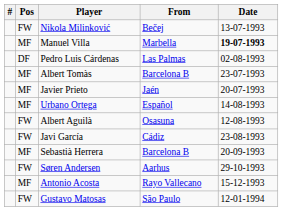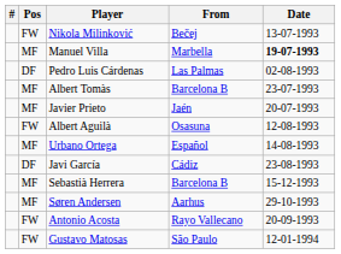 <table width=50% class="wikitable" style="text-align:center; font-size:95%; text-align:left">
 <tr>
 <th><strong>#</strong></th>
 <th><strong>Pos</strong></th>
 <th><strong>Player</strong></th>
 <th><strong>From</strong></th>
 <th>Date</th>
 </tr>
 <tr --->
 <td></td>
 <td>FW</td>
 <td> <a href='#'>Nikola Milinković</a></td>
 <td> <a href='#'>Bečej</a></td>
 <td>13-07-1993</td>
 </tr>
 <tr --->
 <td></td>
 <td>MF</td>
 <td> Manuel Villa</td>
 <td> <a href='#'>Marbella</a></td>
 <td><strong>19-07-1993</strong></td>
 </tr>
 <tr --->
 <td></td>
 <td>DF</td>
 <td> Pedro Luis Cárdenas</td>
 <td> <a href='#'>Las Palmas</a></td>
 <td>02-08-1993</td>
 </tr>
 <tr --->
 <td></td>
 <td>MF</td>
 <td> Albert Tomàs</td>
 <td> <a href='#'>Barcelona B</a></td>
 <td>23-07-1993</td>
 </tr>
 <tr --->
 <td></td>
 <td>MF</td>
 <td> Javier Prieto</td>
 <td> <a href='#'>Jaén</a></td>
 <td>20-07-1993</td>
 </tr>
 <tr --->
 <td></td>
+<td>FW</td>
+<td> Albert Aguilà</td>
+<td> <a href='#'>Osasuna</a></td>
+<td>12-08-1993</td>
+</tr>
+<tr --->
+<td></td>
 <td>MF</td>
 <td> <a href='#'>Urbano Ortega</a></td>
 <td> <a href='#'>Español</a></td>
 <td>14-08-1993</td>
 </tr>
 <tr --->
 <td></td>
-<td>FW</td>
-<td> Albert Aguilà</td>
-<td> <a href='#'>Osasuna</a></td>
-<td>12-08-1993</td>
-</tr>
-<tr --->
-<td></td>
-<td>FW</td>
+<td>DF</td>
 <td> Javi García</td>
 <td> <a href='#'>Cádiz</a></td>
 <td>23-08-1993</td>
 </tr>
 <tr --->
 <td></td>
 <td>MF</td>
 <td> Sebastià Herrera</td>
 <td> <a href='#'>Barcelona B</a></td>
-<td>20-09-1993</td>
+<td>15-12-1993</td>
 </tr>
 <tr --->
 <td></td>
-<td>FW</td>
+<td>MF</td>
 <td> <a href='#'>Søren Andersen</a></td>
 <td> <a href='#'>Aarhus</a></td>
 <td>29-10-1993</td>
 </tr>
 <tr --->
 <td></td>
-<td>MF</td>
+<td>FW</td>
 <td> <a href='#'>Antonio Acosta</a></td>
 <td> <a href='#'>Rayo Vallecano</a></td>
-<td>15-12-1993</td>
+<td>20-09-1993</td>
 </tr>
 <tr --->
 <td></td>
 <td>FW</td>
 <td> <a href='#'>Gustavo Matosas</a></td>
 <td> <a href='#'>São Paulo</a></td>
 <td>12-01-1994</td>
 </tr>
 </table>
